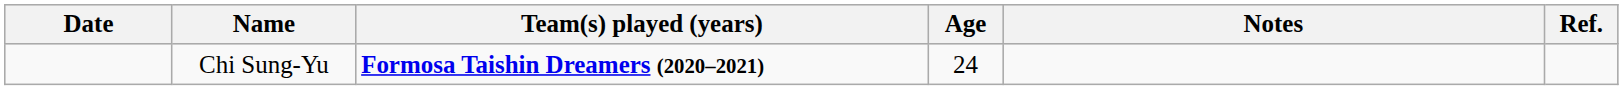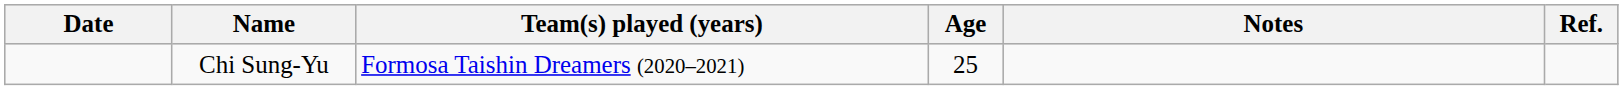 <table class="wikitable sortable" style="text-align:center">
 <tr>
 <th style="width:100px">Date</th>
 <th style="width:110px">Name</th>
 <th style="width:360px">Team(s) played (years)</th>
 <th style="width:40px">Age</th>
 <th style="width:340px">Notes</th>
 <th style="width:40px">Ref.</th>
 </tr>
 <tr>
 <td align="center"></td>
 <td align="center">Chi Sung-Yu</td>
-<td align="left"><strong><a href='#'>Formosa Taishin Dreamers</a> <small>(2020–2021)</small></strong></td>
-<td align="center">24</td>
+<td align="left"><a href='#'>Formosa Taishin Dreamers</a> <small>(2020–2021)</small></td>
+<td align="center">25</td>
 <td align="left"></td>
 <td align="center"></td>
 </tr>
 </table>
